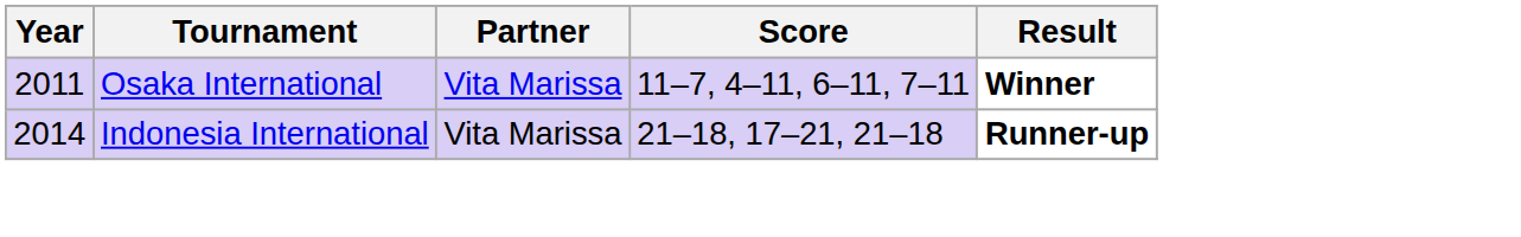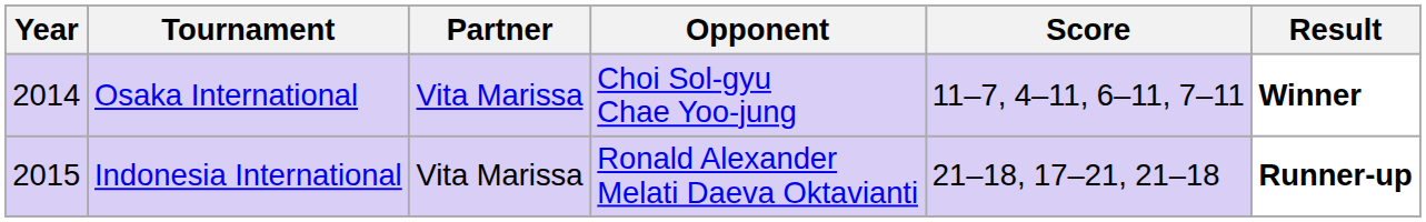 <table class="sortable wikitable" style="font-size: 90%">
 <tr>
 <th>Year</th>
 <th>Tournament</th>
 <th>Partner</th>
+<th>Opponent</th>
 <th>Score</th>
 <th>Result</th>
 </tr>
 <tr style="background:#D8CEF6">
-<td align="center">2011</td>
+<td align="center">2014</td>
 <td align="left"><a href='#'>Osaka International</a></td>
 <td align="left"> <a href='#'>Vita Marissa</a></td>
+<td align="left"> <a href='#'>Choi Sol-gyu</a><br> <a href='#'>Chae Yoo-jung</a></td>
 <td align="left">11–7, 4–11, 6–11, 7–11</td>
 <td style="text-align:left; background:white"> <strong>Winner</strong></td>
 </tr>
 <tr style="background:#D8CEF6">
-<td align="center">2014</td>
+<td align="center">2015</td>
 <td align="left"><a href='#'>Indonesia International</a></td>
 <td align="left"> Vita Marissa</td>
+<td align="left"> <a href='#'>Ronald Alexander</a><br> <a href='#'>Melati Daeva Oktavianti</a></td>
 <td align="left">21–18, 17–21, 21–18</td>
 <td style="text-align:left; background:white"> <strong>Runner-up</strong></td>
 </tr>
 </table>
